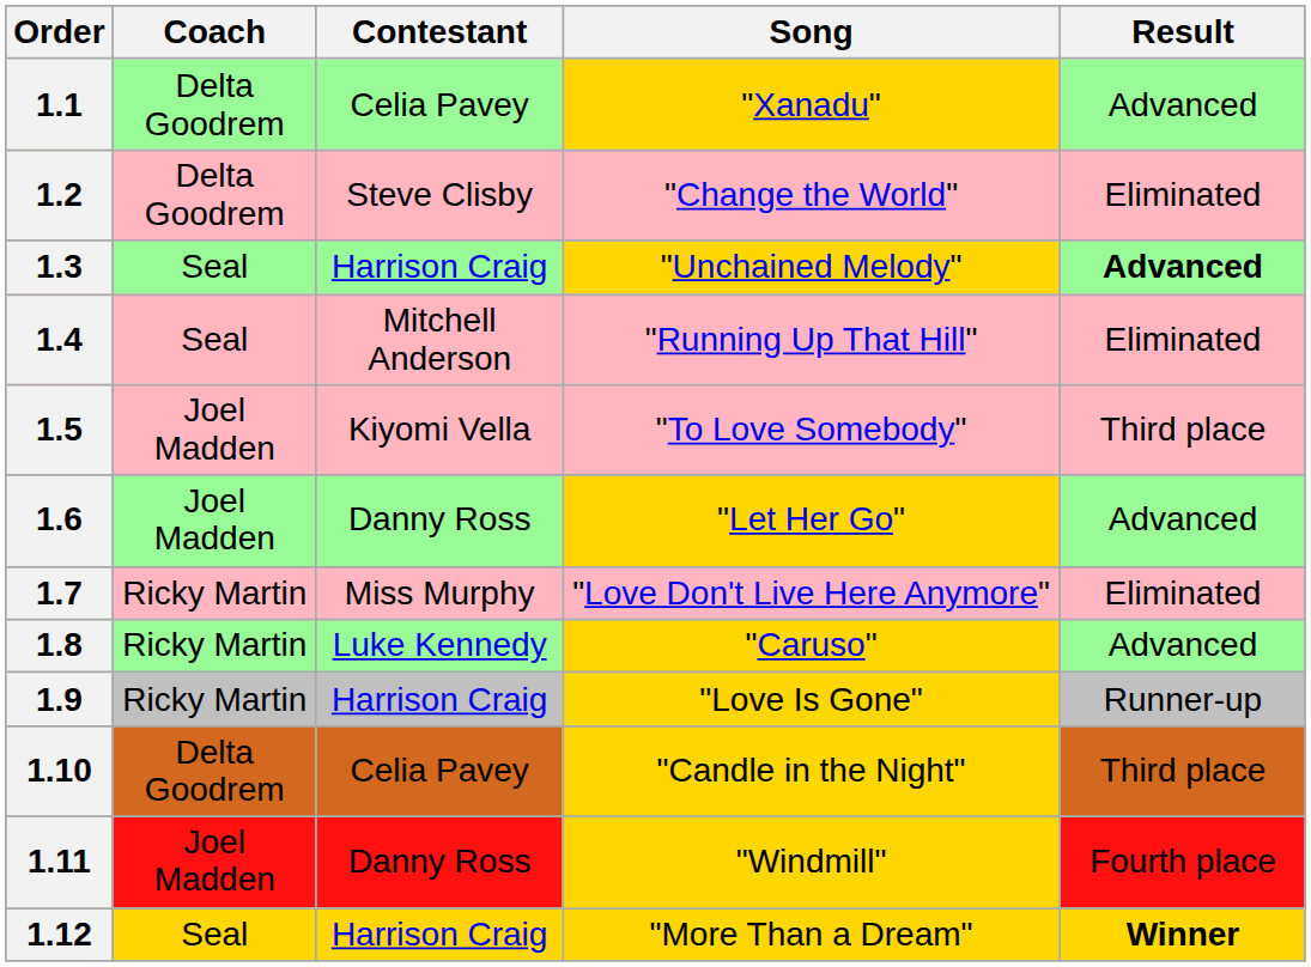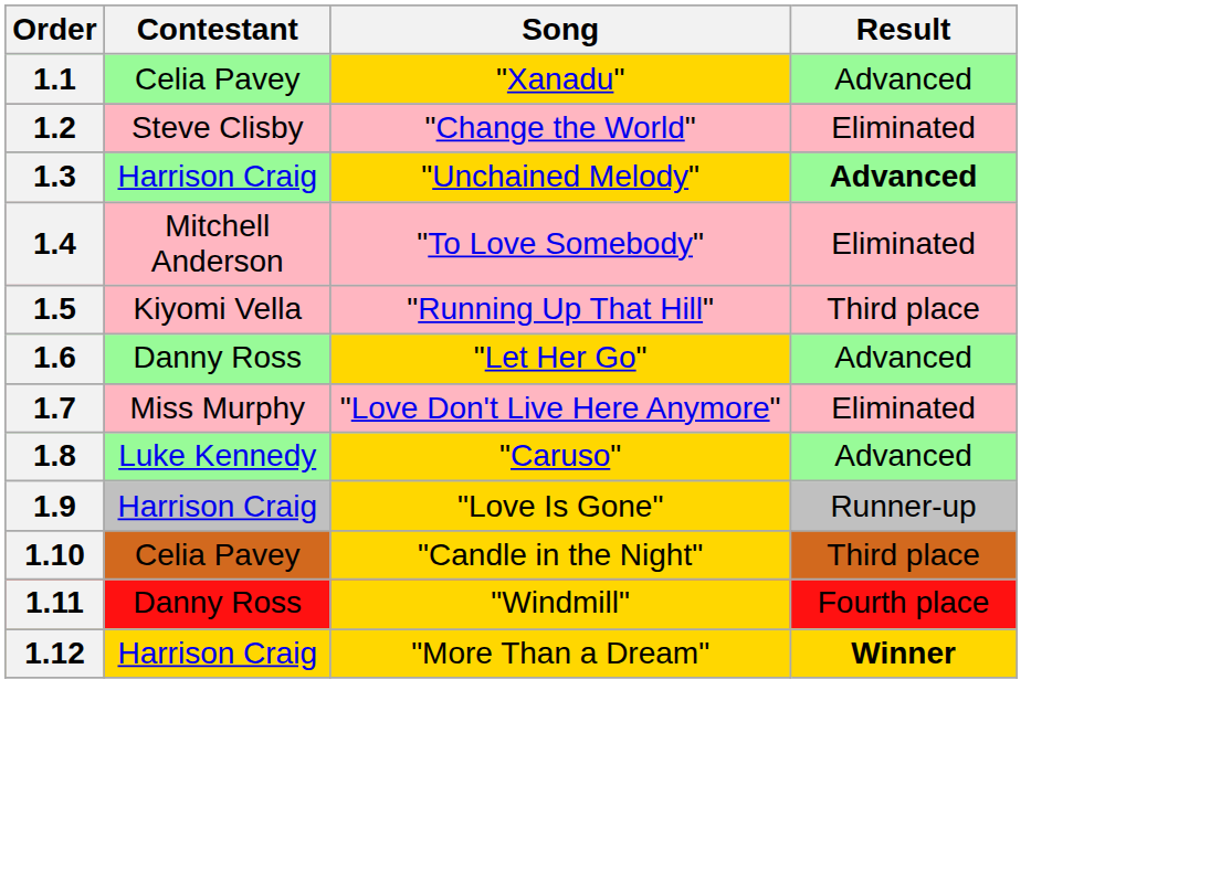 <table class="wikitable plainrowheaders sortable" style="text-align: center; width: auto;">
 <tr>
 <th scope="col" style="width:36px;">Order</th>
-<th scope="col" style="width:90px;">Coach</th>
 <th scope="col" style="width:110px;">Contestant</th>
 <th scope="col" style="width:230px;">Song</th>
 <th scope="col" style="width:110px;">Result</th>
 </tr>
 <tr style="background:palegreen">
 <th scope="row">1.1</th>
-<td>Delta Goodrem</td>
 <td>Celia Pavey</td>
 <td style="background:gold;">"<a href='#'>Xanadu</a>"</td>
 <td>Advanced</td>
 </tr>
 <tr style="background:lightpink">
 <th scope="row">1.2</th>
-<td>Delta Goodrem</td>
 <td>Steve Clisby</td>
 <td>"<a href='#'>Change the World</a>"</td>
 <td>Eliminated</td>
 </tr>
 <tr style="background:palegreen">
 <th scope="row">1.3</th>
-<td>Seal</td>
 <td><a href='#'>Harrison Craig</a></td>
 <td style="background:gold;">"<a href='#'>Unchained Melody</a>"</td>
 <td><strong>Advanced</strong></td>
 </tr>
 <tr style="background:lightpink">
 <th scope="row">1.4</th>
-<td>Seal</td>
 <td>Mitchell Anderson</td>
-<td>"<a href='#'>Running Up That Hill</a>"</td>
+<td>"<a href='#'>To Love Somebody</a>"</td>
 <td>Eliminated</td>
 </tr>
 <tr style="background:lightpink">
 <th scope="row">1.5</th>
-<td>Joel Madden</td>
 <td>Kiyomi Vella</td>
-<td>"<a href='#'>To Love Somebody</a>"</td>
+<td>"<a href='#'>Running Up That Hill</a>"</td>
 <td>Third place</td>
 </tr>
 <tr style="background:palegreen">
 <th scope="row">1.6</th>
-<td>Joel Madden</td>
 <td>Danny Ross</td>
 <td style="background:gold;">"<a href='#'>Let Her Go</a>"</td>
 <td>Advanced</td>
 </tr>
 <tr style="background:lightpink">
 <th scope="row">1.7</th>
-<td>Ricky Martin</td>
 <td>Miss Murphy</td>
 <td>"<a href='#'>Love Don't Live Here Anymore</a>"</td>
 <td>Eliminated</td>
 </tr>
 <tr style="background:palegreen">
 <th scope="row">1.8</th>
-<td>Ricky Martin</td>
 <td><a href='#'>Luke Kennedy</a></td>
 <td style="background:gold;">"<a href='#'>Caruso</a>"</td>
 <td>Advanced</td>
 </tr>
 <tr style="background:silver">
 <th scope="row">1.9</th>
-<td>Ricky Martin</td>
 <td><a href='#'>Harrison Craig</a></td>
 <td style="background:gold;">"Love Is Gone"</td>
 <td>Runner-up</td>
 </tr>
 <tr style="background:#D2691E">
 <th scope="row">1.10</th>
-<td>Delta Goodrem</td>
 <td>Celia Pavey</td>
 <td style="background:gold;">"Candle in the Night"</td>
 <td>Third place</td>
 </tr>
 <tr style="background:#FF1111">
 <th scope="row">1.11</th>
-<td>Joel Madden</td>
 <td>Danny Ross</td>
 <td style="background:gold;">"Windmill"</td>
 <td>Fourth place</td>
 </tr>
 <tr style="background:gold">
 <th scope="row">1.12</th>
-<td>Seal</td>
 <td><a href='#'>Harrison Craig</a></td>
 <td style="background:gold;">"More Than a Dream"</td>
 <td><strong>Winner</strong></td>
 </tr>
 </table>
